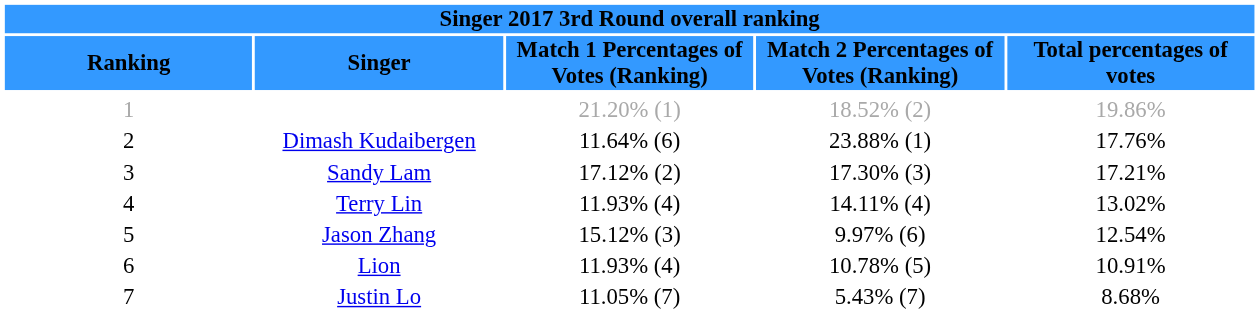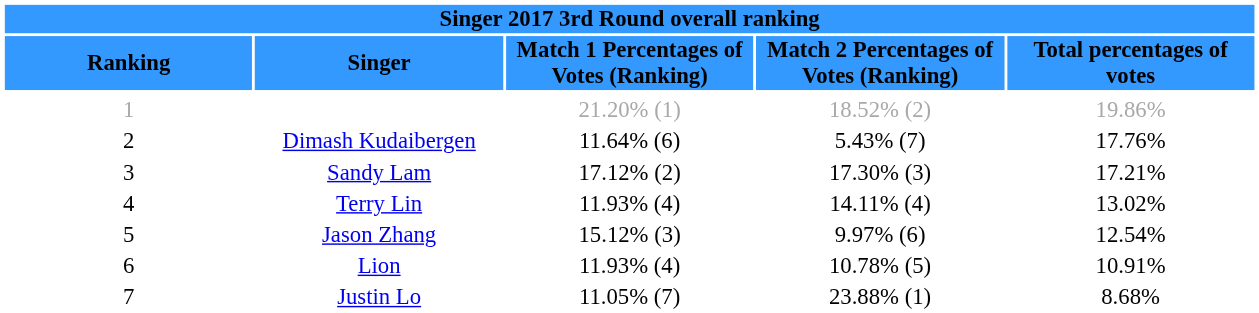 <table class="wikitalble" width="100%" style="text-align:center">
 <tr align=center style="background:#3399FF">
 <td colspan="5"><div><strong>Singer 2017 3rd Round overall ranking</strong></div></td>
 </tr>
 <tr align=center style="background:#3399FF">
 <td style="width:20%"><strong>Ranking</strong></td>
 <td style="width:20%"><strong>Singer</strong></td>
 <td style="width:20%"><strong>Match 1 Percentages of Votes (Ranking)</strong></td>
 <td style="width:20%"><strong>Match 2 Percentages of Votes (Ranking)</strong></td>
 <td style="width:20%"><strong>Total percentages of votes</strong></td>
 </tr>
 <tr>
 </tr>
 <tr style="color:darkgrey;">
 <td>1</td>
 <td><a href='#'></a></td>
 <td>21.20% (1)</td>
 <td>18.52% (2)</td>
 <td>19.86%</td>
 </tr>
 <tr>
 <td>2</td>
 <td><a href='#'>Dimash Kudaibergen</a></td>
 <td>11.64% (6)</td>
-<td>23.88% (1)</td>
+<td>5.43% (7)</td>
 <td>17.76%</td>
 </tr>
 <tr>
 <td>3</td>
 <td><a href='#'>Sandy Lam</a></td>
 <td>17.12% (2)</td>
 <td>17.30% (3)</td>
 <td>17.21%</td>
 </tr>
 <tr>
 <td>4</td>
 <td><a href='#'>Terry Lin</a></td>
 <td>11.93% (4)</td>
 <td>14.11% (4)</td>
 <td>13.02%</td>
 </tr>
 <tr>
 <td>5</td>
 <td><a href='#'>Jason Zhang</a></td>
 <td>15.12% (3)</td>
 <td>9.97% (6)</td>
 <td>12.54%</td>
 </tr>
 <tr>
 <td>6</td>
 <td><a href='#'>Lion</a></td>
 <td>11.93% (4)</td>
 <td>10.78% (5)</td>
 <td>10.91%</td>
 </tr>
 <tr>
 <td>7</td>
 <td><a href='#'>Justin Lo</a></td>
 <td>11.05% (7)</td>
-<td>5.43% (7)</td>
+<td>23.88% (1)</td>
 <td>8.68%</td>
 </tr>
 <tr>
 </tr>
 </table>
